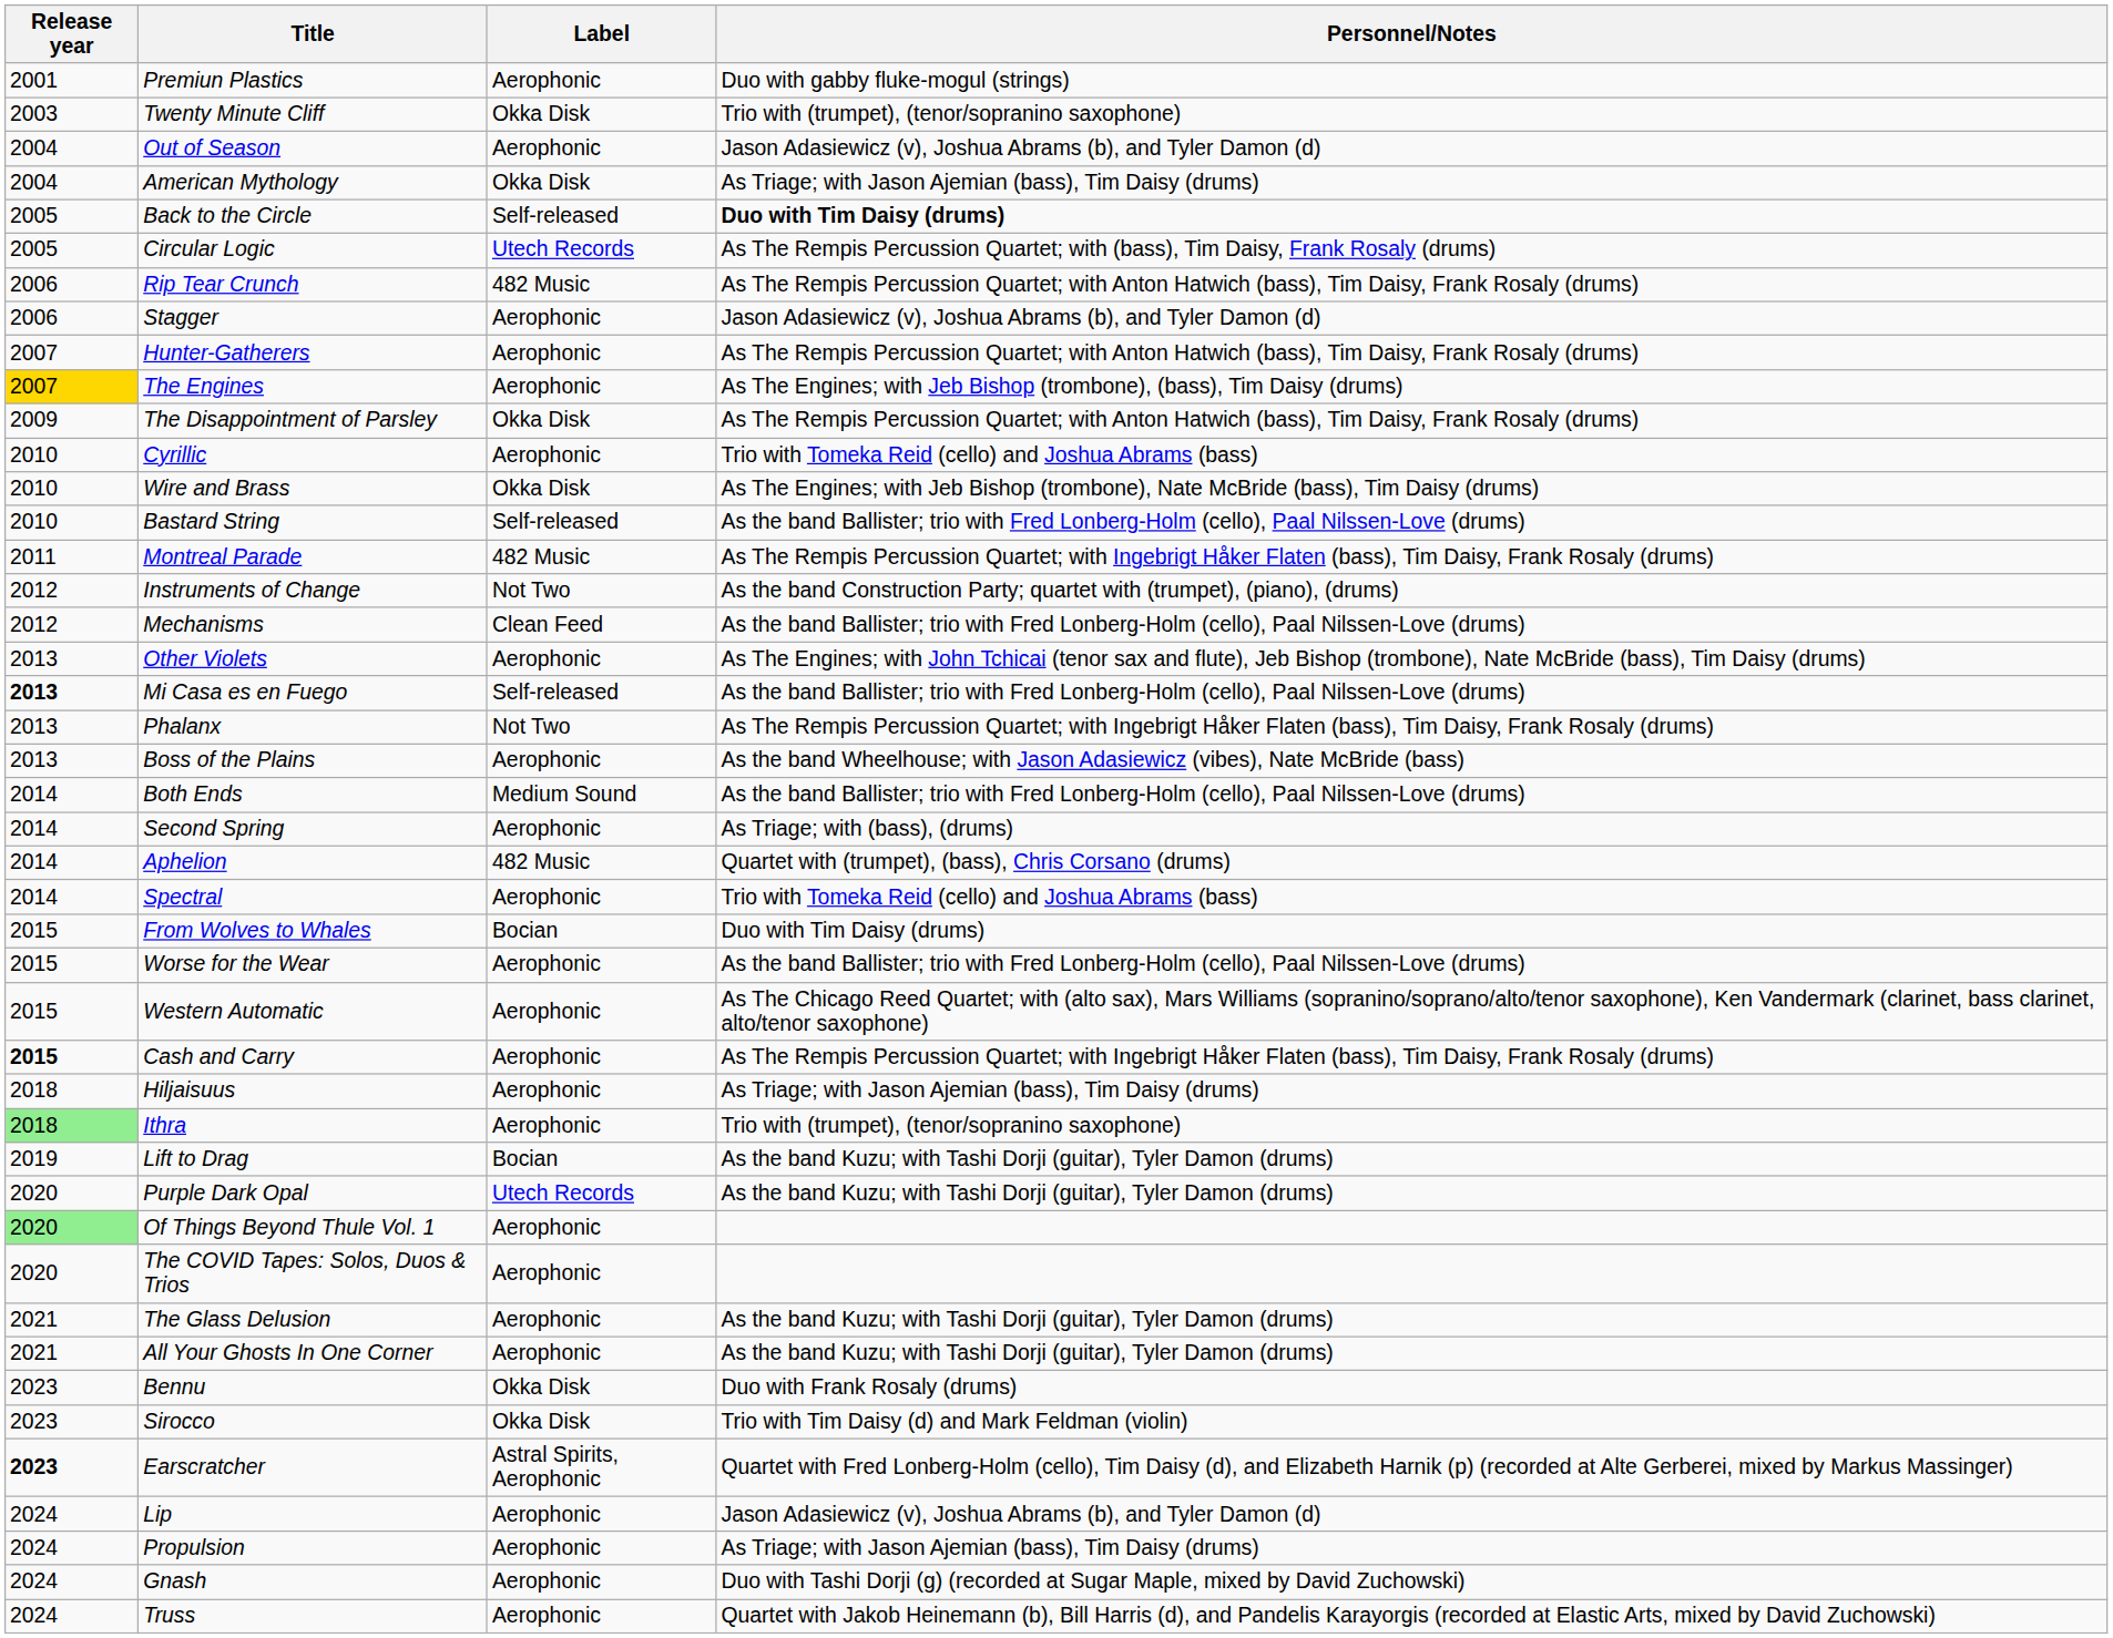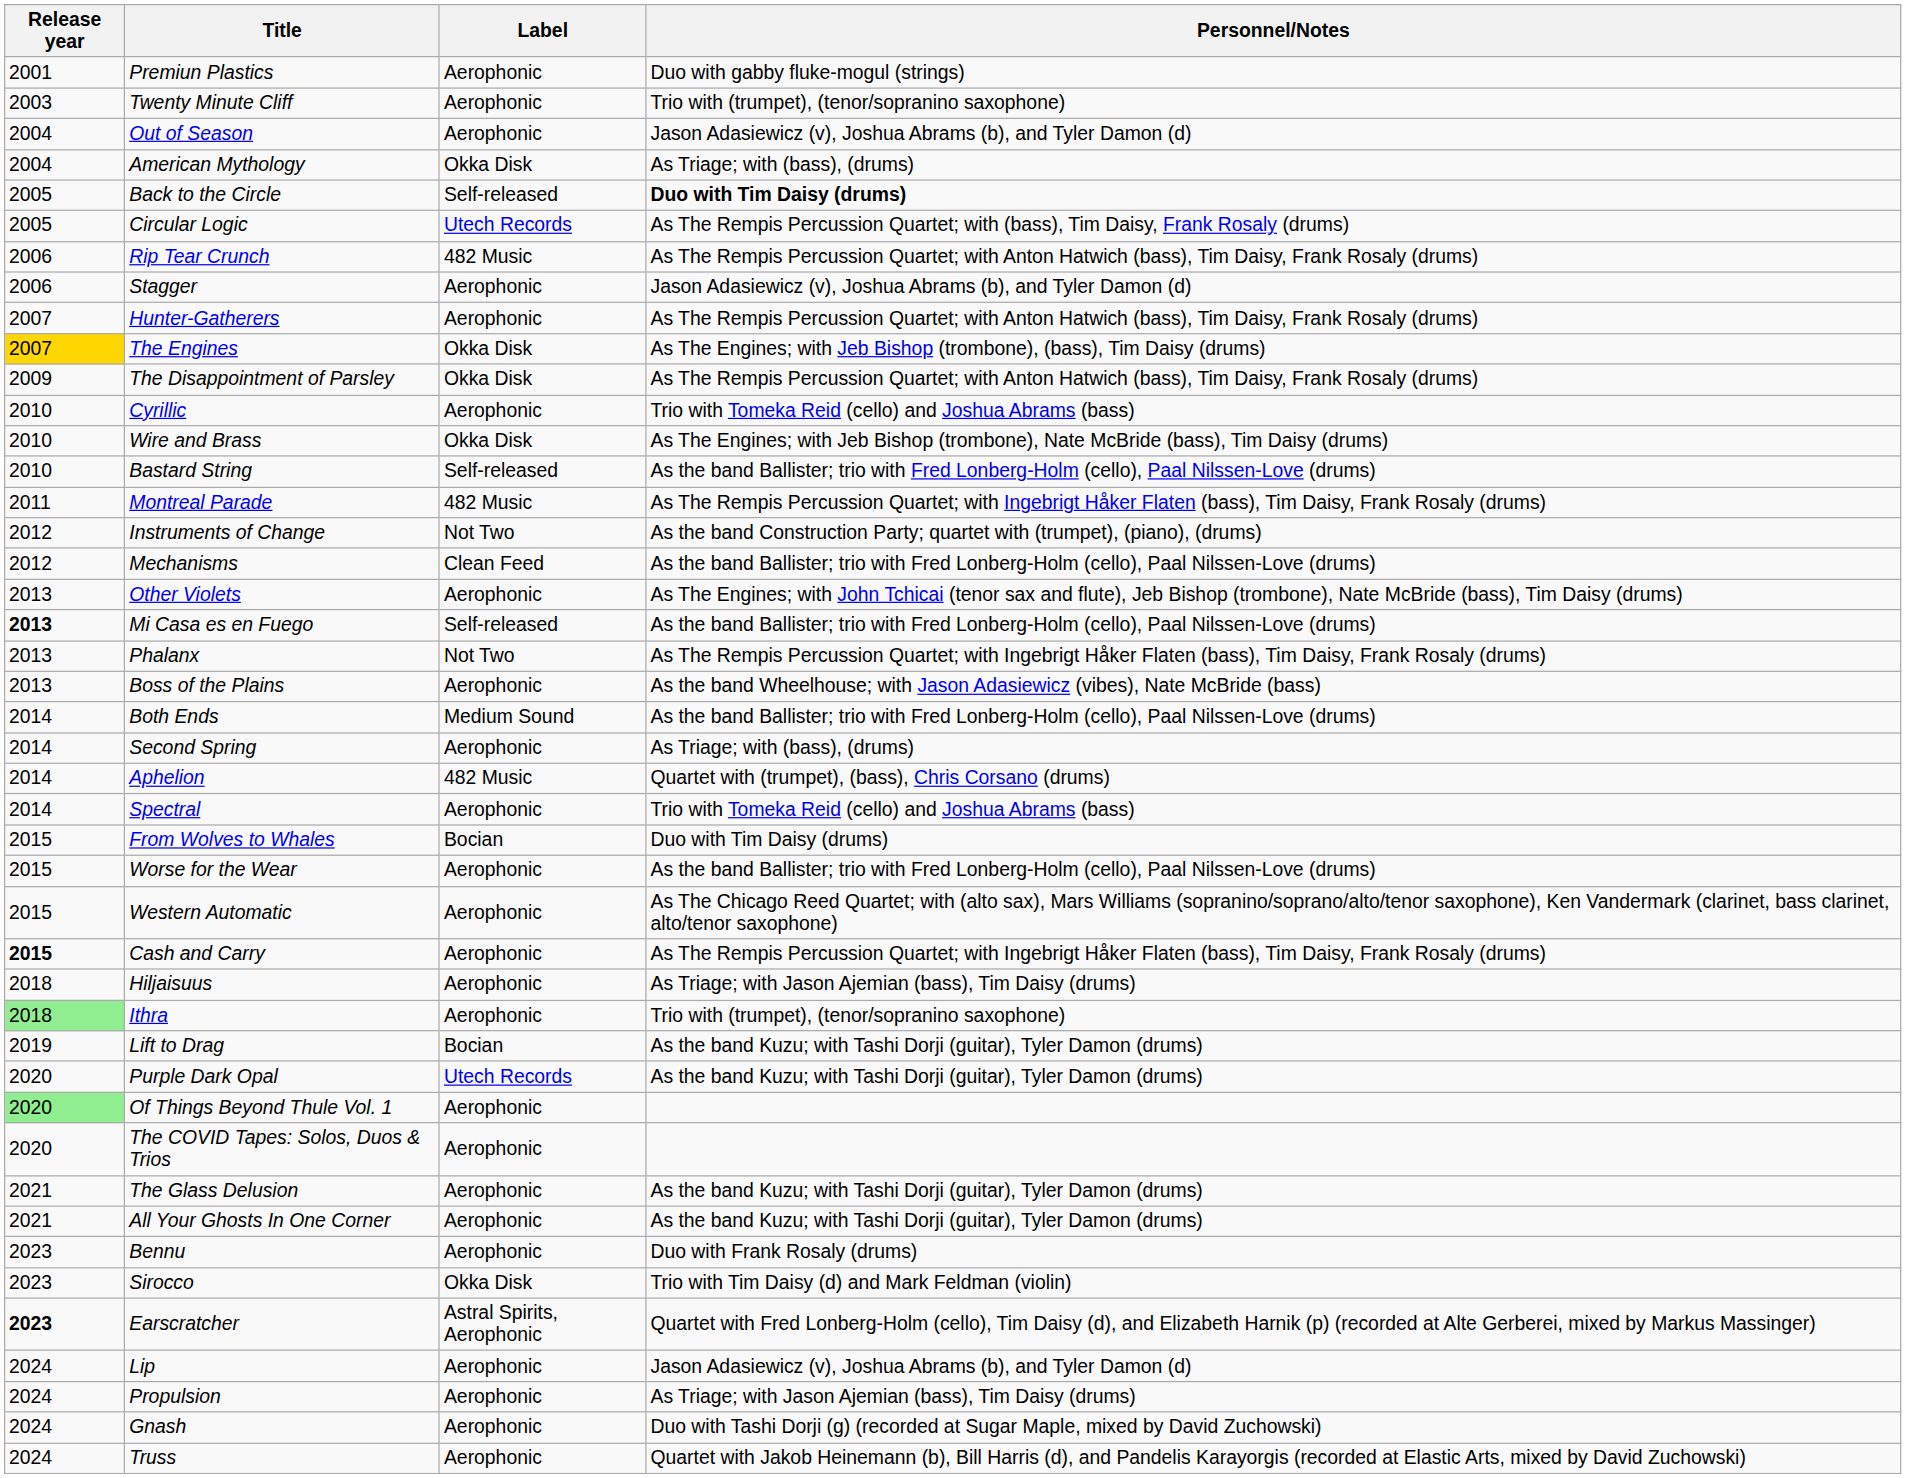 <table class="wikitable sortable">
 <tr>
 <th>Release year</th>
 <th>Title</th>
 <th>Label</th>
 <th>Personnel/Notes</th>
 </tr>
 <tr>
 <td>2001</td>
 <td><em>Premiun Plastics</em></td>
 <td>Aerophonic</td>
 <td>Duo with gabby fluke-mogul (strings)</td>
 </tr>
 <tr>
 <td>2003</td>
 <td><em>Twenty Minute Cliff</em></td>
-<td>Okka Disk</td>
+<td>Aerophonic</td>
 <td>Trio with  (trumpet),  (tenor/sopranino saxophone)</td>
 </tr>
 <tr>
 <td>2004</td>
 <td><em><a href='#'>Out of Season</a></em></td>
 <td>Aerophonic</td>
 <td>Jason Adasiewicz (v), Joshua Abrams (b), and Tyler Damon (d)</td>
 </tr>
 <tr>
 <td>2004</td>
 <td><em>American Mythology</em></td>
 <td>Okka Disk</td>
-<td>As Triage; with Jason Ajemian (bass), Tim Daisy (drums)</td>
+<td>As Triage; with  (bass),  (drums)</td>
 </tr>
 <tr>
 <td>2005</td>
 <td><em>Back to the Circle</em></td>
 <td>Self-released</td>
 <td><strong>Duo with Tim Daisy (drums)</strong></td>
 </tr>
 <tr>
 <td>2005</td>
 <td><em>Circular Logic</em></td>
 <td><a href='#'>Utech Records</a></td>
 <td>As The Rempis Percussion Quartet; with  (bass), Tim Daisy, <a href='#'>Frank Rosaly</a> (drums)</td>
 </tr>
 <tr>
 <td>2006</td>
 <td><em><a href='#'>Rip Tear Crunch</a></em></td>
 <td>482 Music</td>
 <td>As The Rempis Percussion Quartet; with Anton Hatwich (bass), Tim Daisy, Frank Rosaly (drums)</td>
 </tr>
 <tr>
 <td>2006</td>
 <td><em>Stagger</em></td>
 <td>Aerophonic</td>
 <td>Jason Adasiewicz (v), Joshua Abrams (b), and Tyler Damon (d)</td>
 </tr>
 <tr>
 <td>2007</td>
 <td><em><a href='#'>Hunter-Gatherers</a></em></td>
 <td>Aerophonic</td>
 <td>As The Rempis Percussion Quartet; with Anton Hatwich (bass), Tim Daisy, Frank Rosaly (drums)</td>
 </tr>
 <tr>
 <td style="background: gold;">2007</td>
 <td><em><a href='#'>The Engines</a></em></td>
-<td>Aerophonic</td>
+<td>Okka Disk</td>
 <td>As The Engines; with <a href='#'>Jeb Bishop</a> (trombone),  (bass), Tim Daisy (drums)</td>
 </tr>
 <tr>
 <td>2009</td>
 <td><em>The Disappointment of Parsley</em></td>
 <td>Okka Disk</td>
 <td>As The Rempis Percussion Quartet; with Anton Hatwich (bass), Tim Daisy, Frank Rosaly (drums)</td>
 </tr>
 <tr>
 <td>2010</td>
 <td><em><a href='#'>Cyrillic</a></em></td>
 <td>Aerophonic</td>
 <td>Trio with <a href='#'>Tomeka Reid</a> (cello) and <a href='#'>Joshua Abrams</a> (bass)</td>
 </tr>
 <tr>
 <td>2010</td>
 <td><em>Wire and Brass</em></td>
 <td>Okka Disk</td>
 <td>As The Engines; with Jeb Bishop (trombone), Nate McBride (bass), Tim Daisy (drums)</td>
 </tr>
 <tr>
 <td>2010</td>
 <td><em>Bastard String</em></td>
 <td>Self-released</td>
 <td>As the band Ballister; trio with <a href='#'>Fred Lonberg-Holm</a> (cello), <a href='#'>Paal Nilssen-Love</a> (drums)</td>
 </tr>
 <tr>
 <td>2011</td>
 <td><em><a href='#'>Montreal Parade</a></em></td>
 <td>482 Music</td>
 <td>As The Rempis Percussion Quartet; with <a href='#'>Ingebrigt Håker Flaten</a> (bass), Tim Daisy, Frank Rosaly (drums)</td>
 </tr>
 <tr>
 <td>2012</td>
 <td><em>Instruments of Change</em></td>
 <td>Not Two</td>
 <td>As the band Construction Party; quartet with  (trumpet),  (piano),  (drums)</td>
 </tr>
 <tr>
 <td>2012</td>
 <td><em>Mechanisms</em></td>
 <td>Clean Feed</td>
 <td>As the band Ballister; trio with Fred Lonberg-Holm (cello), Paal Nilssen-Love (drums)</td>
 </tr>
 <tr>
 <td>2013</td>
 <td><em><a href='#'>Other Violets</a></em></td>
 <td>Aerophonic</td>
 <td>As The Engines; with <a href='#'>John Tchicai</a> (tenor sax and flute), Jeb Bishop (trombone), Nate McBride (bass), Tim Daisy (drums)</td>
 </tr>
 <tr>
 <td><strong>2013</strong></td>
 <td><em>Mi Casa es en Fuego</em></td>
 <td>Self-released</td>
 <td>As the band Ballister; trio with Fred Lonberg-Holm (cello), Paal Nilssen-Love (drums)</td>
 </tr>
 <tr>
 <td>2013</td>
 <td><em>Phalanx</em></td>
 <td>Not Two</td>
 <td>As The Rempis Percussion Quartet; with Ingebrigt Håker Flaten (bass), Tim Daisy, Frank Rosaly (drums)</td>
 </tr>
 <tr>
 <td>2013</td>
 <td><em>Boss of the Plains</em></td>
 <td>Aerophonic</td>
 <td>As the band Wheelhouse; with <a href='#'>Jason Adasiewicz</a> (vibes), Nate McBride (bass)</td>
 </tr>
 <tr>
 <td>2014</td>
 <td><em>Both Ends</em></td>
 <td>Medium Sound</td>
 <td>As the band Ballister; trio with Fred Lonberg-Holm (cello), Paal Nilssen-Love (drums)</td>
 </tr>
 <tr>
 <td>2014</td>
 <td><em>Second Spring</em></td>
 <td>Aerophonic</td>
 <td>As Triage; with  (bass),  (drums)</td>
 </tr>
 <tr>
 <td>2014</td>
 <td><em><a href='#'>Aphelion</a></em></td>
 <td>482 Music</td>
 <td>Quartet with  (trumpet),  (bass), <a href='#'>Chris Corsano</a> (drums)</td>
 </tr>
 <tr>
 <td>2014</td>
 <td><em><a href='#'>Spectral</a></em></td>
 <td>Aerophonic</td>
 <td>Trio with <a href='#'>Tomeka Reid</a> (cello) and <a href='#'>Joshua Abrams</a> (bass)</td>
 </tr>
 <tr>
 <td>2015</td>
 <td><em><a href='#'>From Wolves to Whales</a></em></td>
 <td>Bocian</td>
 <td>Duo with Tim Daisy (drums)</td>
 </tr>
 <tr>
 <td>2015</td>
 <td><em>Worse for the Wear</em></td>
 <td>Aerophonic</td>
 <td>As the band Ballister; trio with Fred Lonberg-Holm (cello), Paal Nilssen-Love (drums)</td>
 </tr>
 <tr>
 <td>2015</td>
 <td><em>Western Automatic</em></td>
 <td>Aerophonic</td>
 <td>As The Chicago Reed Quartet; with  (alto sax), Mars Williams (sopranino/soprano/alto/tenor saxophone), Ken Vandermark (clarinet, bass clarinet, alto/tenor saxophone)</td>
 </tr>
 <tr>
 <td><strong>2015</strong></td>
 <td><em>Cash and Carry</em></td>
 <td>Aerophonic</td>
 <td>As The Rempis Percussion Quartet; with Ingebrigt Håker Flaten (bass), Tim Daisy, Frank Rosaly (drums)</td>
 </tr>
 <tr>
 <td>2018</td>
 <td><em>Hiljaisuus</em></td>
 <td>Aerophonic</td>
 <td>As Triage; with Jason Ajemian (bass), Tim Daisy (drums)</td>
 </tr>
 <tr>
 <td style="background: lightgreen;">2018</td>
 <td><em><a href='#'>Ithra</a></em></td>
 <td>Aerophonic</td>
 <td>Trio with  (trumpet),  (tenor/sopranino saxophone)</td>
 </tr>
 <tr>
 <td>2019</td>
 <td><em>Lift to Drag</em></td>
 <td>Bocian</td>
 <td>As the band Kuzu; with Tashi Dorji (guitar), Tyler Damon (drums)</td>
 </tr>
 <tr>
 <td>2020</td>
 <td><em>Purple Dark Opal</em></td>
 <td><a href='#'>Utech Records</a></td>
 <td>As the band Kuzu; with Tashi Dorji (guitar), Tyler Damon (drums)</td>
 </tr>
 <tr>
 <td style="background: lightgreen;">2020</td>
 <td><em>Of Things Beyond Thule Vol. 1</em></td>
 <td>Aerophonic</td>
 <td></td>
 </tr>
 <tr>
 <td>2020</td>
 <td><em>The COVID Tapes: Solos, Duos & Trios</em></td>
 <td>Aerophonic</td>
 <td></td>
 </tr>
 <tr>
 <td>2021</td>
 <td><em>The Glass Delusion</em></td>
 <td>Aerophonic</td>
 <td>As the band Kuzu; with Tashi Dorji (guitar), Tyler Damon (drums)</td>
 </tr>
 <tr>
 <td>2021</td>
 <td><em>All Your Ghosts In One Corner</em></td>
 <td>Aerophonic</td>
 <td>As the band Kuzu; with Tashi Dorji (guitar), Tyler Damon (drums)</td>
 </tr>
 <tr>
 <td>2023</td>
 <td><em>Bennu</em></td>
-<td>Okka Disk</td>
+<td>Aerophonic</td>
 <td>Duo with Frank Rosaly (drums)</td>
 </tr>
 <tr>
 <td>2023</td>
 <td><em>Sirocco</em></td>
 <td>Okka Disk</td>
 <td>Trio with Tim Daisy (d) and Mark Feldman (violin)</td>
 </tr>
 <tr>
 <td><strong>2023</strong></td>
 <td><em>Earscratcher</em></td>
 <td>Astral Spirits, Aerophonic</td>
 <td>Quartet with Fred Lonberg-Holm (cello), Tim Daisy (d), and Elizabeth Harnik (p) (recorded at Alte Gerberei, mixed by Markus Massinger)</td>
 </tr>
 <tr>
 <td>2024</td>
 <td><em>Lip</em></td>
 <td>Aerophonic</td>
 <td>Jason Adasiewicz (v), Joshua Abrams (b), and Tyler Damon (d)</td>
 </tr>
 <tr>
 <td>2024</td>
 <td><em>Propulsion</em></td>
 <td>Aerophonic</td>
 <td>As Triage; with Jason Ajemian (bass), Tim Daisy (drums)</td>
 </tr>
 <tr>
 <td>2024</td>
 <td><em>Gnash</em></td>
 <td>Aerophonic</td>
 <td>Duo with Tashi Dorji (g) (recorded at Sugar Maple, mixed by David Zuchowski)</td>
 </tr>
 <tr>
 <td>2024</td>
 <td><em>Truss</em></td>
 <td>Aerophonic</td>
 <td>Quartet with Jakob Heinemann (b), Bill Harris (d), and Pandelis Karayorgis (recorded at Elastic Arts, mixed by David Zuchowski)</td>
 </tr>
 </table>
